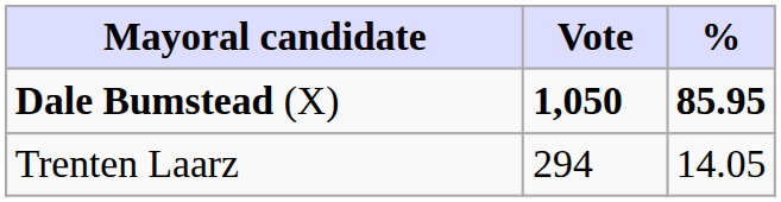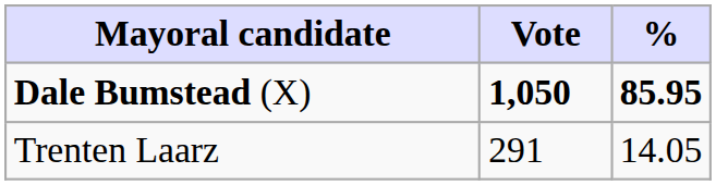 <table class="wikitable">
 <tr>
 <th style="background:#ddf;" width="200px">Mayoral candidate</th>
 <th style="background:#ddf;" width="50px">Vote</th>
 <th style="background:#ddf;" width="30px">%</th>
 </tr>
 <tr>
 <td><strong>Dale Bumstead</strong> (X)</td>
 <td><strong>1,050</strong></td>
 <td><strong>85.95</strong></td>
 </tr>
 <tr>
 <td>Trenten Laarz</td>
-<td>294</td>
+<td>291</td>
 <td>14.05</td>
 </tr>
 </table>
